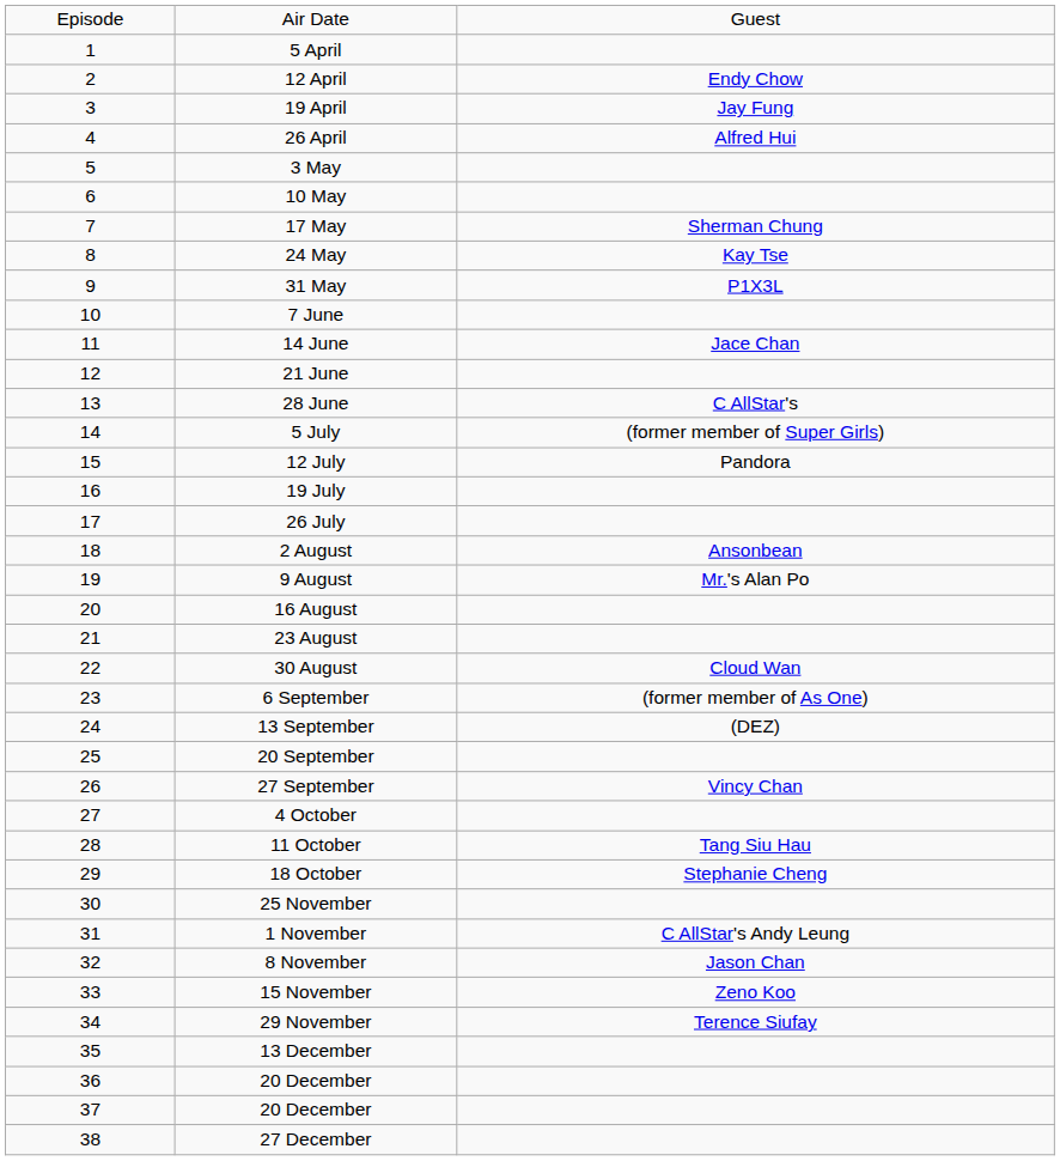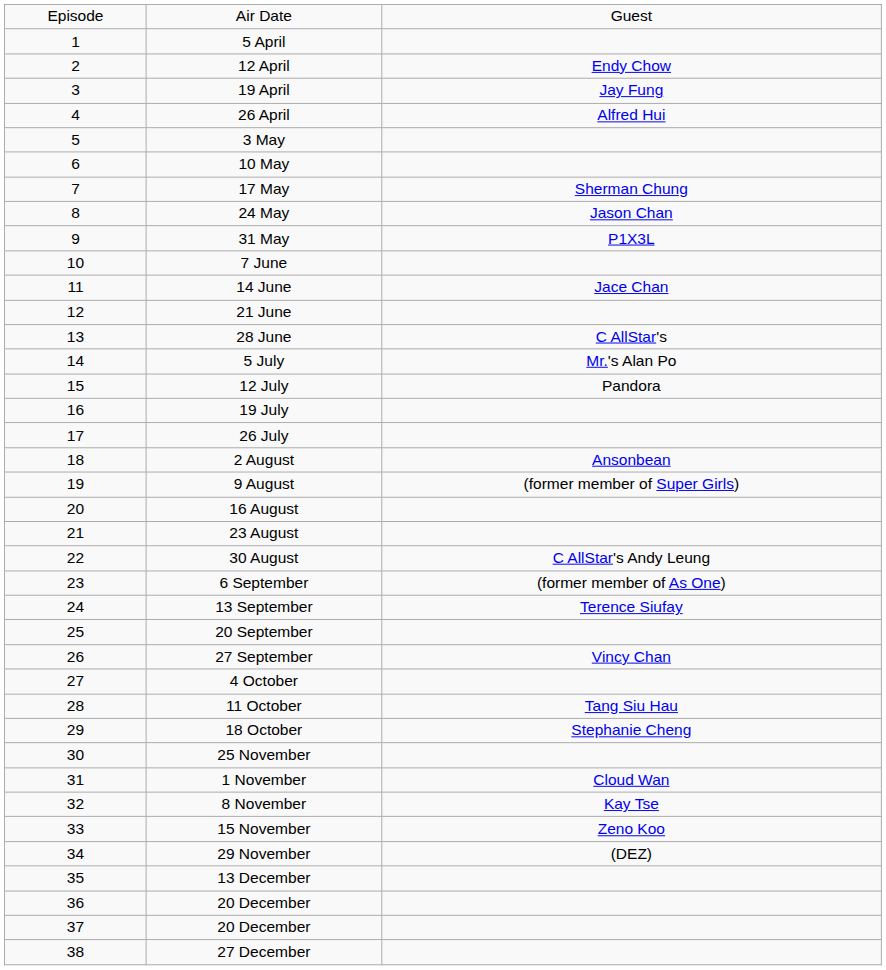 <table class="wikitable" style="text-align:center;" width="905px">
 <tr>
 <td>Episode</td>
 <td>Air Date</td>
 <td>Guest</td>
 </tr>
 <tr>
 <td>1</td>
 <td>5 April</td>
 <td></td>
 </tr>
 <tr>
 <td>2</td>
 <td>12 April</td>
 <td><a href='#'>Endy Chow</a></td>
 </tr>
 <tr>
 <td>3</td>
 <td>19 April</td>
 <td><a href='#'>Jay Fung</a></td>
 </tr>
 <tr>
 <td>4</td>
 <td>26 April</td>
 <td><a href='#'>Alfred Hui</a></td>
 </tr>
 <tr>
 <td>5</td>
 <td>3 May</td>
 <td></td>
 </tr>
 <tr>
 <td>6</td>
 <td>10 May</td>
 <td></td>
 </tr>
 <tr>
 <td>7</td>
 <td>17 May</td>
 <td><a href='#'>Sherman Chung</a></td>
 </tr>
 <tr>
 <td>8</td>
 <td>24 May</td>
-<td><a href='#'>Kay Tse</a></td>
+<td><a href='#'>Jason Chan</a></td>
 </tr>
 <tr>
 <td>9</td>
 <td>31 May</td>
 <td><a href='#'>P1X3L</a></td>
 </tr>
 <tr>
 <td>10</td>
 <td>7 June</td>
 <td></td>
 </tr>
 <tr>
 <td>11</td>
 <td>14 June</td>
 <td><a href='#'>Jace Chan</a></td>
 </tr>
 <tr>
 <td>12</td>
 <td>21 June</td>
 <td></td>
 </tr>
 <tr>
 <td>13</td>
 <td>28 June</td>
 <td><a href='#'>C AllStar</a>'s </td>
 </tr>
 <tr>
 <td>14</td>
 <td>5 July</td>
-<td> (former member of <a href='#'>Super Girls</a>)</td>
+<td><a href='#'>Mr.</a>'s Alan Po</td>
 </tr>
 <tr>
 <td>15</td>
 <td>12 July</td>
 <td>Pandora</td>
 </tr>
 <tr>
 <td>16</td>
 <td>19 July</td>
 <td></td>
 </tr>
 <tr>
 <td>17</td>
 <td>26 July</td>
 <td></td>
 </tr>
 <tr>
 <td>18</td>
 <td>2 August</td>
 <td><a href='#'>Ansonbean</a></td>
 </tr>
 <tr>
 <td>19</td>
 <td>9 August</td>
-<td><a href='#'>Mr.</a>'s Alan Po</td>
+<td> (former member of <a href='#'>Super Girls</a>)</td>
 </tr>
 <tr>
 <td>20</td>
 <td>16 August</td>
 <td></td>
 </tr>
 <tr>
 <td>21</td>
 <td>23 August</td>
 <td></td>
 </tr>
 <tr>
 <td>22</td>
 <td>30 August</td>
-<td><a href='#'>Cloud Wan</a></td>
+<td><a href='#'>C AllStar</a>'s Andy Leung</td>
 </tr>
 <tr>
 <td>23</td>
 <td>6 September</td>
 <td> (former member of <a href='#'>As One</a>)</td>
 </tr>
 <tr>
 <td>24</td>
 <td>13 September</td>
-<td> (DEZ)</td>
+<td><a href='#'>Terence Siufay</a></td>
 </tr>
 <tr>
 <td>25</td>
 <td>20 September</td>
 <td></td>
 </tr>
 <tr>
 <td>26</td>
 <td>27 September</td>
 <td><a href='#'>Vincy Chan</a></td>
 </tr>
 <tr>
 <td>27</td>
 <td>4 October</td>
 <td></td>
 </tr>
 <tr>
 <td>28</td>
 <td>11 October</td>
 <td><a href='#'>Tang Siu Hau</a></td>
 </tr>
 <tr>
 <td>29</td>
 <td>18 October</td>
 <td><a href='#'>Stephanie Cheng</a></td>
 </tr>
 <tr>
 <td>30</td>
 <td>25 November</td>
 <td></td>
 </tr>
 <tr>
 <td>31</td>
 <td>1 November</td>
-<td><a href='#'>C AllStar</a>'s Andy Leung</td>
+<td><a href='#'>Cloud Wan</a></td>
 </tr>
 <tr>
 <td>32</td>
 <td>8 November</td>
-<td><a href='#'>Jason Chan</a></td>
+<td><a href='#'>Kay Tse</a></td>
 </tr>
 <tr>
 <td>33</td>
 <td>15 November</td>
 <td><a href='#'>Zeno Koo</a></td>
 </tr>
 <tr>
 <td>34</td>
 <td>29 November</td>
-<td><a href='#'>Terence Siufay</a></td>
+<td> (DEZ)</td>
 </tr>
 <tr>
 <td>35</td>
 <td>13 December</td>
 <td></td>
 </tr>
 <tr>
 <td>36</td>
 <td>20 December</td>
 <td></td>
 </tr>
 <tr>
 <td>37</td>
 <td>20 December</td>
 <td></td>
 </tr>
 <tr>
 <td>38</td>
 <td>27 December</td>
 <td></td>
 </tr>
 </table>
